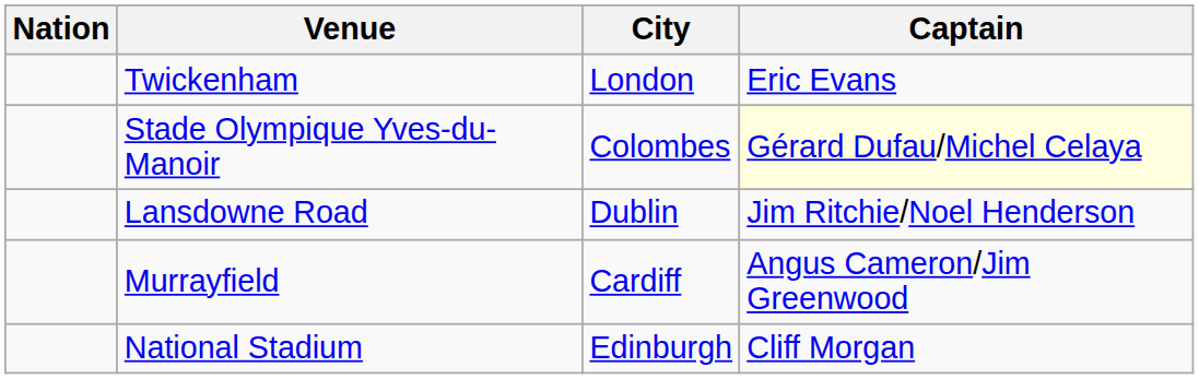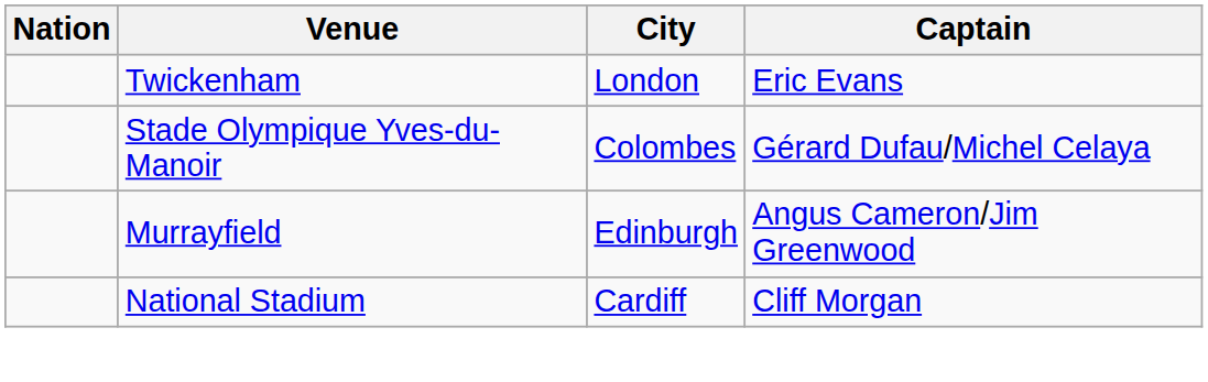 <table class="wikitable">
 <tr>
 <th><strong>Nation</strong></th>
 <th><strong>Venue</strong></th>
 <th><strong>City</strong></th>
 <th><strong>Captain</strong></th>
 </tr>
 <tr>
 <td></td>
 <td><a href='#'>Twickenham</a></td>
 <td><a href='#'>London</a></td>
 <td><a href='#'>Eric Evans</a></td>
 </tr>
 <tr>
 <td></td>
 <td><a href='#'>Stade Olympique Yves-du-Manoir</a></td>
 <td><a href='#'>Colombes</a></td>
-<td style="background: lightyellow;"><a href='#'>Gérard Dufau</a>/<a href='#'>Michel Celaya</a></td>
-</tr>
-<tr>
-<td></td>
-<td><a href='#'>Lansdowne Road</a></td>
-<td><a href='#'>Dublin</a></td>
-<td><a href='#'>Jim Ritchie</a>/<a href='#'>Noel Henderson</a></td>
+<td><a href='#'>Gérard Dufau</a>/<a href='#'>Michel Celaya</a></td>
 </tr>
 <tr>
 <td></td>
 <td><a href='#'>Murrayfield</a></td>
-<td><a href='#'>Cardiff</a></td>
+<td><a href='#'>Edinburgh</a></td>
 <td><a href='#'>Angus Cameron</a>/<a href='#'>Jim Greenwood</a></td>
 </tr>
 <tr>
 <td></td>
 <td><a href='#'>National Stadium</a></td>
-<td><a href='#'>Edinburgh</a></td>
+<td><a href='#'>Cardiff</a></td>
 <td><a href='#'>Cliff Morgan</a></td>
 </tr>
 </table>
